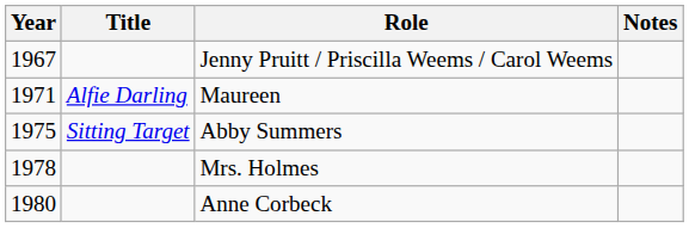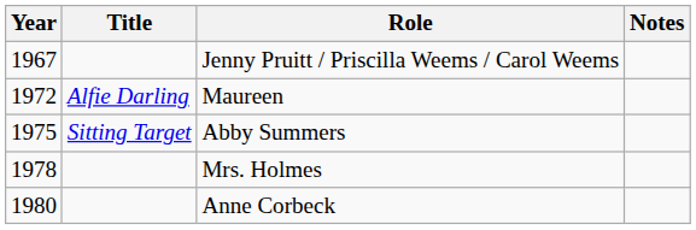 <table class="wikitable sortable">
 <tr>
 <th>Year</th>
 <th>Title</th>
 <th>Role</th>
 <th class="unsortable">Notes</th>
 </tr>
 <tr>
 <td>1967</td>
 <td><em></em></td>
 <td>Jenny Pruitt / Priscilla Weems / Carol Weems</td>
 <td></td>
 </tr>
 <tr>
-<td>1971</td>
+<td>1972</td>
 <td><em><a href='#'>Alfie Darling</a></em></td>
 <td>Maureen</td>
 <td></td>
 </tr>
 <tr>
 <td>1975</td>
 <td><em><a href='#'>Sitting Target</a></em></td>
 <td>Abby Summers</td>
 <td></td>
 </tr>
 <tr>
 <td>1978</td>
 <td><em></em></td>
 <td>Mrs. Holmes</td>
 <td></td>
 </tr>
 <tr>
 <td>1980</td>
 <td><em></em></td>
 <td>Anne Corbeck</td>
 <td></td>
 </tr>
 </table>
